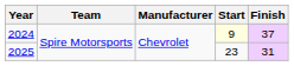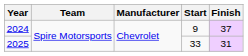 <table class="wikitable" style="font-size: 90%;">
 <tr>
 <th>Year</th>
 <th>Team</th>
 <th>Manufacturer</th>
 <th>Start</th>
 <th>Finish</th>
 </tr>
 <tr>
 <td><a href='#'>2024</a></td>
 <td rowspan=2><a href='#'>Spire Motorsports</a></td>
 <td rowspan=2><a href='#'>Chevrolet</a></td>
-<td align=center style="background: lightyellow;">9</td>
+<td align=center>9</td>
 <td align=center style="background:#EFCFFF;">37</td>
 </tr>
 <tr>
 <td><a href='#'>2025</a></td>
-<td align=center>23</td>
+<td align=center>33</td>
 <td align=center style="background:#EFCFFF;">31</td>
 </tr>
 </table>
